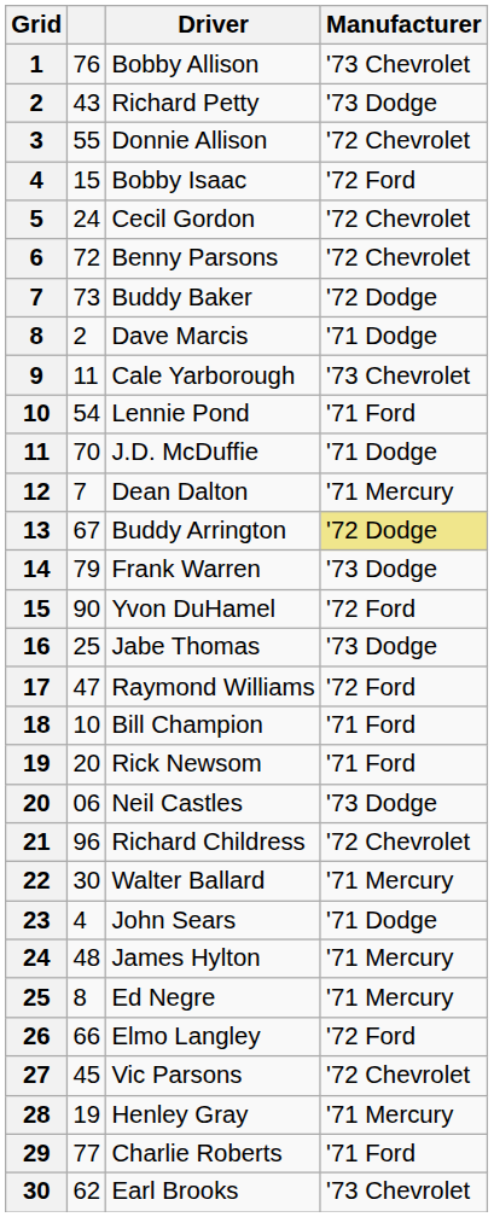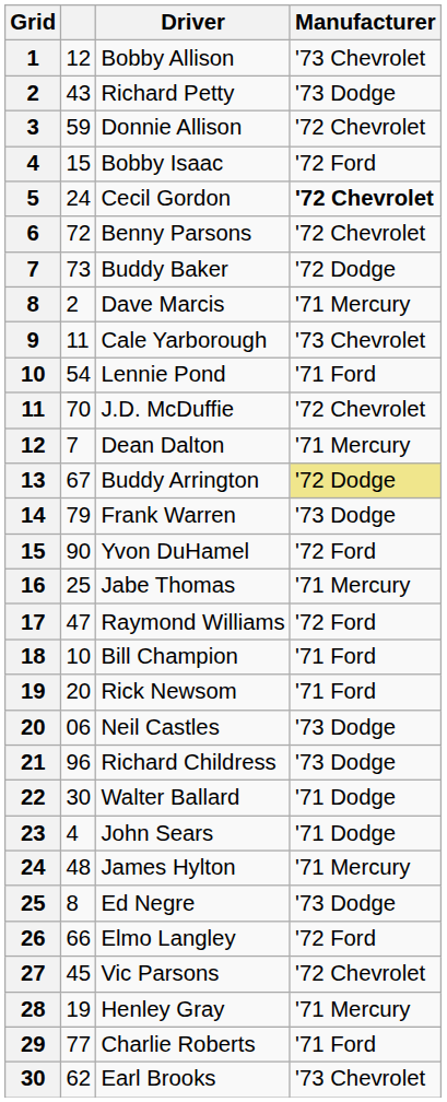 <table class="wikitable">
 <tr>
 <th>Grid</th>
 <th></th>
 <th>Driver</th>
 <th>Manufacturer</th>
 </tr>
 <tr>
 <th>1</th>
-<td>76</td>
+<td>12</td>
 <td>Bobby Allison</td>
 <td>'73 Chevrolet</td>
 </tr>
 <tr>
 <th>2</th>
 <td>43</td>
 <td>Richard Petty</td>
 <td>'73 Dodge</td>
 </tr>
 <tr>
 <th>3</th>
-<td>55</td>
+<td>59</td>
 <td>Donnie Allison</td>
 <td>'72 Chevrolet</td>
 </tr>
 <tr>
 <th>4</th>
 <td>15</td>
 <td>Bobby Isaac</td>
 <td>'72 Ford</td>
 </tr>
 <tr>
 <th>5</th>
 <td>24</td>
 <td>Cecil Gordon</td>
-<td>'72 Chevrolet</td>
+<td><strong>'72 Chevrolet</strong></td>
 </tr>
 <tr>
 <th>6</th>
 <td>72</td>
 <td>Benny Parsons</td>
 <td>'72 Chevrolet</td>
 </tr>
 <tr>
 <th>7</th>
 <td>73</td>
 <td>Buddy Baker</td>
 <td>'72 Dodge</td>
 </tr>
 <tr>
 <th>8</th>
 <td>2</td>
 <td>Dave Marcis</td>
-<td>'71 Dodge</td>
+<td>'71 Mercury</td>
 </tr>
 <tr>
 <th>9</th>
 <td>11</td>
 <td>Cale Yarborough</td>
 <td>'73 Chevrolet</td>
 </tr>
 <tr>
 <th>10</th>
 <td>54</td>
 <td>Lennie Pond</td>
 <td>'71 Ford</td>
 </tr>
 <tr>
 <th>11</th>
 <td>70</td>
 <td>J.D. McDuffie</td>
-<td>'71 Dodge</td>
+<td>'72 Chevrolet</td>
 </tr>
 <tr>
 <th>12</th>
 <td>7</td>
 <td>Dean Dalton</td>
 <td>'71 Mercury</td>
 </tr>
 <tr>
 <th>13</th>
 <td>67</td>
 <td>Buddy Arrington</td>
 <td style="background: khaki;">'72 Dodge</td>
 </tr>
 <tr>
 <th>14</th>
 <td>79</td>
 <td>Frank Warren</td>
 <td>'73 Dodge</td>
 </tr>
 <tr>
 <th>15</th>
 <td>90</td>
 <td>Yvon DuHamel</td>
 <td>'72 Ford</td>
 </tr>
 <tr>
 <th>16</th>
 <td>25</td>
 <td>Jabe Thomas</td>
-<td>'73 Dodge</td>
+<td>'71 Mercury</td>
 </tr>
 <tr>
 <th>17</th>
 <td>47</td>
 <td>Raymond Williams</td>
 <td>'72 Ford</td>
 </tr>
 <tr>
 <th>18</th>
 <td>10</td>
 <td>Bill Champion</td>
 <td>'71 Ford</td>
 </tr>
 <tr>
 <th>19</th>
 <td>20</td>
 <td>Rick Newsom</td>
 <td>'71 Ford</td>
 </tr>
 <tr>
 <th>20</th>
 <td>06</td>
 <td>Neil Castles</td>
 <td>'73 Dodge</td>
 </tr>
 <tr>
 <th>21</th>
 <td>96</td>
 <td>Richard Childress</td>
-<td>'72 Chevrolet</td>
+<td>'73 Dodge</td>
 </tr>
 <tr>
 <th>22</th>
 <td>30</td>
 <td>Walter Ballard</td>
-<td>'71 Mercury</td>
+<td>'71 Dodge</td>
 </tr>
 <tr>
 <th>23</th>
 <td>4</td>
 <td>John Sears</td>
 <td>'71 Dodge</td>
 </tr>
 <tr>
 <th>24</th>
 <td>48</td>
 <td>James Hylton</td>
 <td>'71 Mercury</td>
 </tr>
 <tr>
 <th>25</th>
 <td>8</td>
 <td>Ed Negre</td>
-<td>'71 Mercury</td>
+<td>'73 Dodge</td>
 </tr>
 <tr>
 <th>26</th>
 <td>66</td>
 <td>Elmo Langley</td>
 <td>'72 Ford</td>
 </tr>
 <tr>
 <th>27</th>
 <td>45</td>
 <td>Vic Parsons</td>
 <td>'72 Chevrolet</td>
 </tr>
 <tr>
 <th>28</th>
 <td>19</td>
 <td>Henley Gray</td>
 <td>'71 Mercury</td>
 </tr>
 <tr>
 <th>29</th>
 <td>77</td>
 <td>Charlie Roberts</td>
 <td>'71 Ford</td>
 </tr>
 <tr>
 <th>30</th>
 <td>62</td>
 <td>Earl Brooks</td>
 <td>'73 Chevrolet</td>
 </tr>
 </table>
